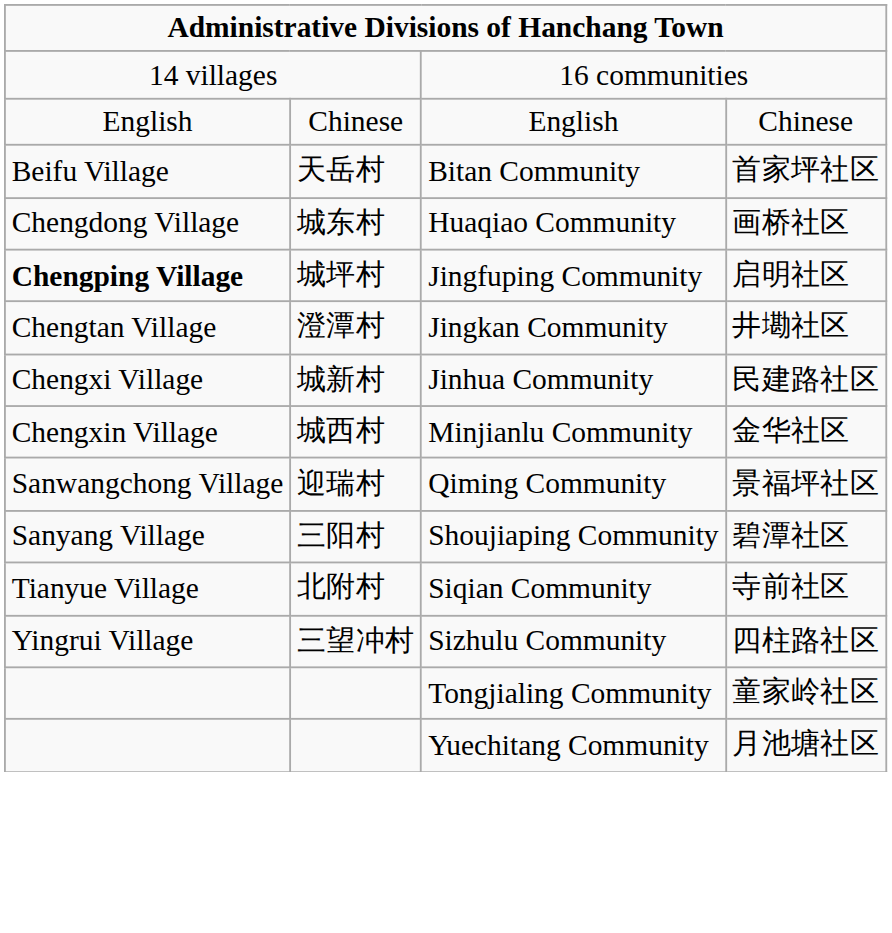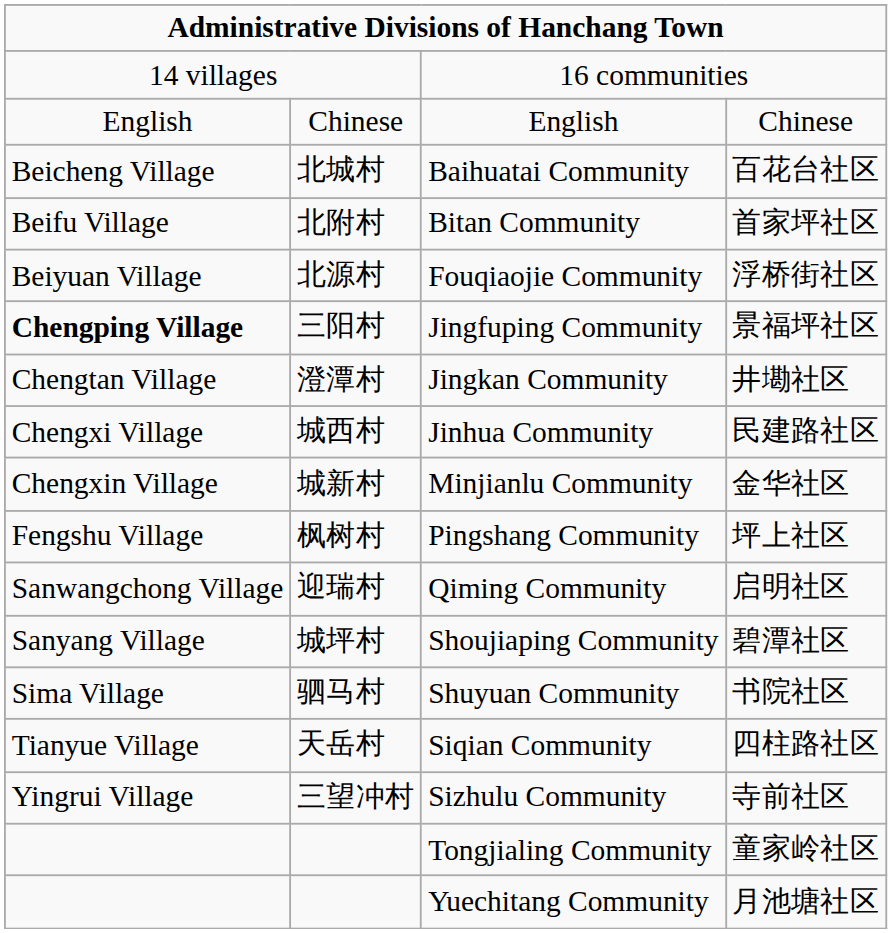 <table class="wikitable">
 <tr>
 <td align=center colspan=4><strong>Administrative Divisions of Hanchang Town</strong></td>
 </tr>
 <tr align=cente>
 <td align=center colspan=2>14 villages</td>
 <td align=center colspan=2>16 communities</td>
 </tr>
 <tr align=center>
 <td>English</td>
 <td>Chinese</td>
 <td>English</td>
 <td>Chinese</td>
 </tr>
 <tr>
+<td align=left>Beicheng Village</td>
+<td>北城村</td>
+<td>Baihuatai Community</td>
+<td>百花台社区</td>
+</tr>
+<tr>
 <td align=left>Beifu Village</td>
-<td>天岳村</td>
+<td>北附村</td>
 <td>Bitan Community</td>
 <td>首家坪社区</td>
 </tr>
 <tr>
-<td align=left>Chengdong Village</td>
-<td>城东村</td>
-<td>Huaqiao Community</td>
-<td>画桥社区</td>
+<td align=left>Beiyuan Village</td>
+<td>北源村</td>
+<td>Fouqiaojie Community</td>
+<td>浮桥街社区</td>
 </tr>
 <tr>
 <td align=left><strong>Chengping Village</strong></td>
-<td>城坪村</td>
+<td>三阳村</td>
 <td>Jingfuping Community</td>
-<td>启明社区</td>
+<td>景福坪社区</td>
 </tr>
 <tr>
 <td align=left>Chengtan Village</td>
 <td>澄潭村</td>
 <td>Jingkan Community</td>
 <td>井墈社区</td>
 </tr>
 <tr>
 <td align=left>Chengxi Village</td>
-<td>城新村</td>
+<td>城西村</td>
 <td>Jinhua Community</td>
 <td>民建路社区</td>
 </tr>
 <tr>
 <td align=left>Chengxin Village</td>
-<td>城西村</td>
+<td>城新村</td>
 <td>Minjianlu Community</td>
 <td>金华社区</td>
+</tr>
+<tr>
+<td align=left>Fengshu Village</td>
+<td>枫树村</td>
+<td>Pingshang Community</td>
+<td>坪上社区</td>
 </tr>
 <tr>
 <td align=left>Sanwangchong Village</td>
 <td>迎瑞村</td>
 <td>Qiming Community</td>
-<td>景福坪社区</td>
+<td>启明社区</td>
 </tr>
 <tr>
 <td align=left>Sanyang Village</td>
-<td>三阳村</td>
+<td>城坪村</td>
 <td>Shoujiaping Community</td>
 <td>碧潭社区</td>
 </tr>
 <tr>
+<td align=left>Sima Village</td>
+<td>驷马村</td>
+<td>Shuyuan Community</td>
+<td>书院社区</td>
+</tr>
+<tr>
 <td align=left>Tianyue Village</td>
-<td>北附村</td>
+<td>天岳村</td>
 <td>Siqian Community</td>
-<td>寺前社区</td>
+<td>四柱路社区</td>
 </tr>
 <tr>
 <td align=left>Yingrui Village</td>
 <td>三望冲村</td>
 <td>Sizhulu Community</td>
-<td>四柱路社区</td>
+<td>寺前社区</td>
 </tr>
 <tr>
 <td></td>
 <td></td>
 <td>Tongjialing Community</td>
 <td>童家岭社区</td>
 </tr>
 <tr>
 <td></td>
 <td></td>
 <td>Yuechitang Community</td>
 <td>月池塘社区</td>
 </tr>
 </table>
